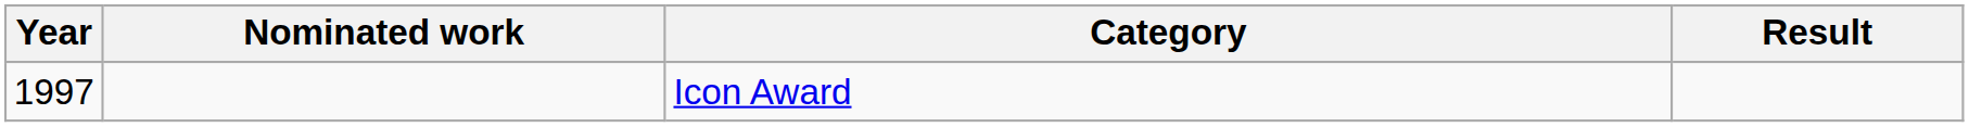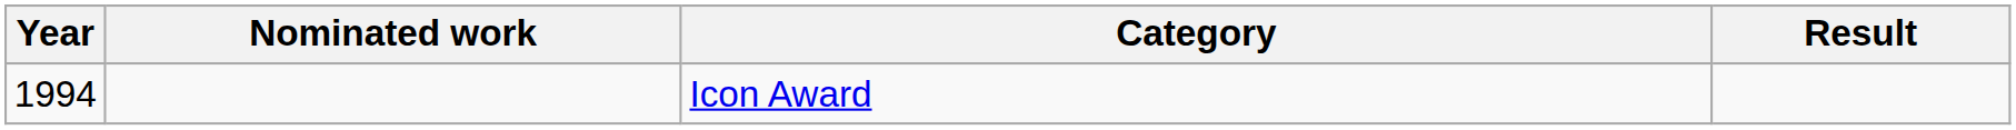 <table class=wikitable>
 <tr>
 <th width=4%>Year</th>
 <th width=29%>Nominated work</th>
 <th width=52%>Category</th>
 <th width=15%>Result</th>
 </tr>
 <tr>
-<td align=center>1997</td>
+<td align=center>1994</td>
 <td></td>
 <td><a href='#'>Icon Award</a></td>
 <td></td>
 </tr>
 </table>
